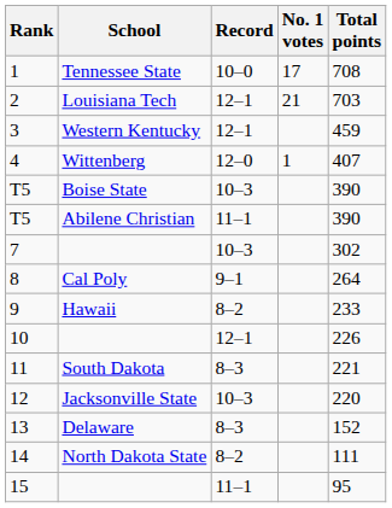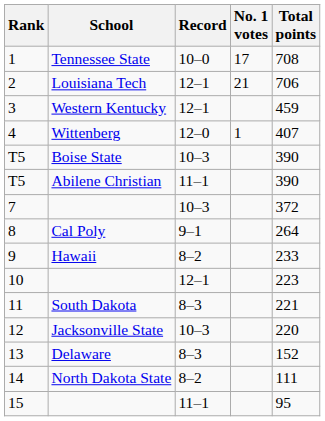 <table class="wikitable">
 <tr>
 <th>Rank</th>
 <th>School</th>
 <th>Record</th>
 <th>No. 1<br>votes</th>
 <th>Total<br>points</th>
 </tr>
 <tr>
 <td>1</td>
 <td><a href='#'>Tennessee State</a></td>
 <td>10–0</td>
 <td>17</td>
 <td>708</td>
 </tr>
 <tr>
 <td>2</td>
 <td><a href='#'>Louisiana Tech</a></td>
 <td>12–1</td>
 <td>21</td>
-<td>703</td>
+<td>706</td>
 </tr>
 <tr>
 <td>3</td>
 <td><a href='#'>Western Kentucky</a></td>
 <td>12–1</td>
 <td></td>
 <td>459</td>
 </tr>
 <tr>
 <td>4</td>
 <td><a href='#'>Wittenberg</a></td>
 <td>12–0</td>
 <td>1</td>
 <td>407</td>
 </tr>
 <tr>
 <td>T5</td>
 <td><a href='#'>Boise State</a></td>
 <td>10–3</td>
 <td></td>
 <td>390</td>
 </tr>
 <tr>
 <td>T5</td>
 <td><a href='#'>Abilene Christian</a></td>
 <td>11–1</td>
 <td></td>
 <td>390</td>
 </tr>
 <tr>
 <td>7</td>
 <td></td>
 <td>10–3</td>
 <td></td>
-<td>302</td>
+<td>372</td>
 </tr>
 <tr>
 <td>8</td>
 <td><a href='#'>Cal Poly</a></td>
 <td>9–1</td>
 <td></td>
 <td>264</td>
 </tr>
 <tr>
 <td>9</td>
 <td><a href='#'>Hawaii</a></td>
 <td>8–2</td>
 <td></td>
 <td>233</td>
 </tr>
 <tr>
 <td>10</td>
 <td></td>
 <td>12–1</td>
 <td></td>
-<td>226</td>
+<td>223</td>
 </tr>
 <tr>
 <td>11</td>
 <td><a href='#'>South Dakota</a></td>
 <td>8–3</td>
 <td></td>
 <td>221</td>
 </tr>
 <tr>
 <td>12</td>
 <td><a href='#'>Jacksonville State</a></td>
 <td>10–3</td>
 <td></td>
 <td>220</td>
 </tr>
 <tr>
 <td>13</td>
 <td><a href='#'>Delaware</a></td>
 <td>8–3</td>
 <td></td>
 <td>152</td>
 </tr>
 <tr>
 <td>14</td>
 <td><a href='#'>North Dakota State</a></td>
 <td>8–2</td>
 <td></td>
 <td>111</td>
 </tr>
 <tr>
 <td>15</td>
 <td></td>
 <td>11–1</td>
 <td></td>
 <td>95</td>
 </tr>
 </table>
